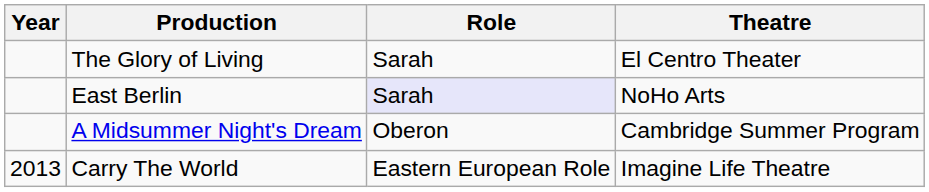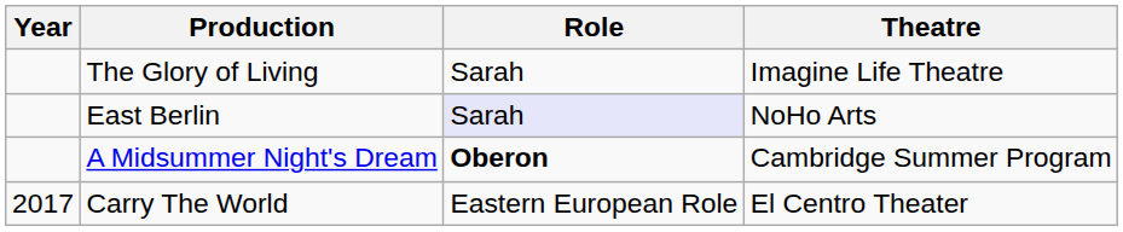 <table class="wikitable sortable">
 <tr>
 <th>Year</th>
 <th>Production</th>
 <th>Role</th>
 <th>Theatre</th>
 </tr>
 <tr>
 <td></td>
 <td>The Glory of Living</td>
 <td>Sarah</td>
-<td>El Centro Theater</td>
+<td>Imagine Life Theatre</td>
 </tr>
 <tr>
 <td></td>
 <td>East Berlin</td>
 <td style="background: lavender;">Sarah</td>
 <td>NoHo Arts</td>
 </tr>
 <tr>
 <td></td>
 <td><a href='#'>A Midsummer Night's Dream</a></td>
-<td>Oberon</td>
+<td><strong>Oberon</strong></td>
 <td>Cambridge Summer Program</td>
 </tr>
 <tr>
-<td>2013</td>
+<td>2017</td>
 <td>Carry The World</td>
 <td>Eastern European Role</td>
-<td>Imagine Life Theatre</td>
+<td>El Centro Theater</td>
 </tr>
 </table>
